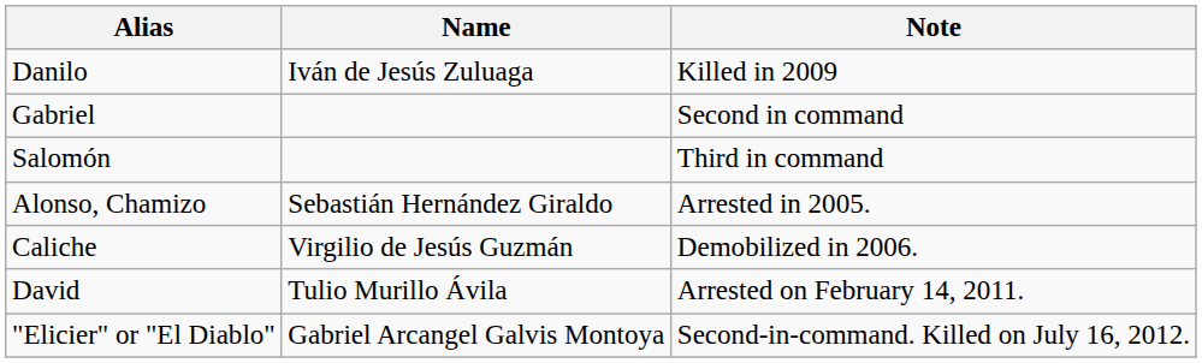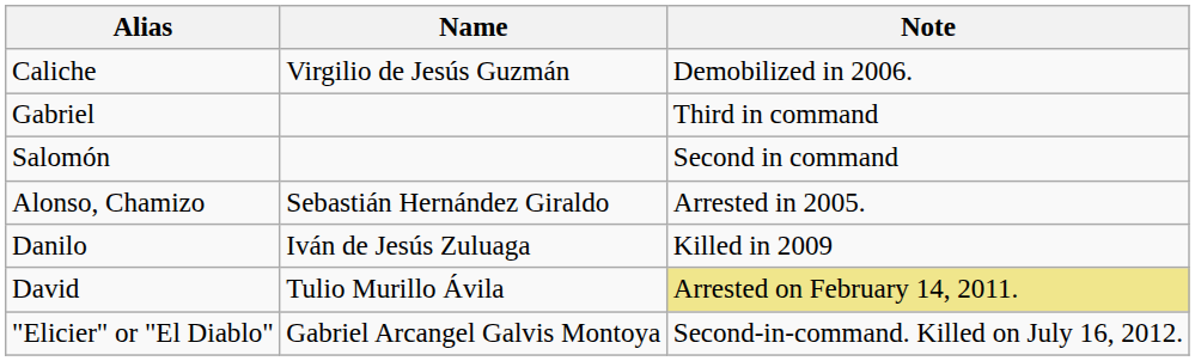 <table class="wikitable">
 <tr>
 <th>Alias</th>
 <th>Name</th>
 <th>Note</th>
 </tr>
 <tr>
-<td>Danilo</td>
-<td>Iván de Jesús Zuluaga</td>
-<td>Killed in 2009</td>
+<td>Caliche</td>
+<td>Virgilio de Jesús Guzmán</td>
+<td>Demobilized in 2006.</td>
 </tr>
 <tr>
 <td>Gabriel</td>
 <td></td>
-<td>Second in command</td>
+<td>Third in command</td>
 </tr>
 <tr>
 <td>Salomón</td>
 <td></td>
-<td>Third in command</td>
+<td>Second in command</td>
 </tr>
 <tr>
 <td>Alonso, Chamizo</td>
 <td>Sebastián Hernández Giraldo</td>
 <td>Arrested in 2005.</td>
 </tr>
 <tr>
-<td>Caliche</td>
-<td>Virgilio de Jesús Guzmán</td>
-<td>Demobilized in 2006.</td>
+<td>Danilo</td>
+<td>Iván de Jesús Zuluaga</td>
+<td>Killed in 2009</td>
 </tr>
 <tr>
 <td>David</td>
 <td>Tulio Murillo Ávila</td>
-<td>Arrested on February 14, 2011.</td>
+<td style="background: khaki;">Arrested on February 14, 2011.</td>
 </tr>
 <tr>
 <td>"Elicier" or "El Diablo"</td>
 <td>Gabriel Arcangel Galvis Montoya</td>
 <td>Second-in-command. Killed on July 16, 2012.</td>
 </tr>
 </table>
